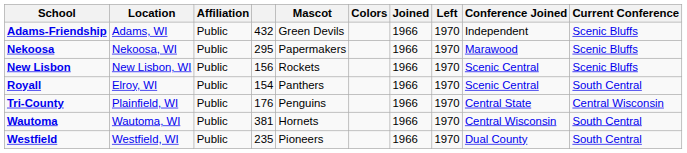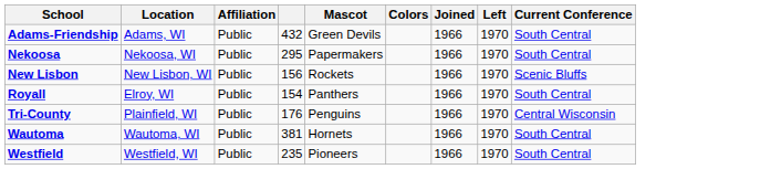 <table class="wikitable sortable">
 <tr>
 <th>School</th>
 <th>Location</th>
 <th>Affiliation</th>
 <th></th>
 <th>Mascot</th>
 <th>Colors</th>
 <th>Joined</th>
 <th>Left</th>
-<th>Conference Joined</th>
 <th>Current Conference</th>
 </tr>
 <tr>
 <td><a href='#'><strong>Adams-Friendship</strong></a></td>
 <td><a href='#'>Adams, WI</a></td>
 <td>Public</td>
 <td>432</td>
 <td>Green Devils</td>
 <td> </td>
 <td>1966</td>
 <td>1970</td>
-<td>Independent</td>
-<td><a href='#'>Scenic Bluffs</a></td>
+<td><a href='#'>South Central</a></td>
 </tr>
 <tr>
 <td><a href='#'><strong>Nekoosa</strong></a></td>
 <td><a href='#'>Nekoosa, WI</a></td>
 <td>Public</td>
 <td>295</td>
 <td>Papermakers</td>
 <td> </td>
 <td>1966</td>
 <td>1970</td>
-<td><a href='#'>Marawood</a></td>
-<td><a href='#'>Scenic Bluffs</a></td>
+<td><a href='#'>South Central</a></td>
 </tr>
 <tr>
 <td><a href='#'><strong>New Lisbon</strong></a></td>
 <td><a href='#'>New Lisbon, WI</a></td>
 <td>Public</td>
 <td>156</td>
 <td>Rockets</td>
 <td> </td>
 <td>1966</td>
 <td>1970</td>
-<td><a href='#'>Scenic Central</a></td>
 <td><a href='#'>Scenic Bluffs</a></td>
 </tr>
 <tr>
 <td><a href='#'><strong>Royall</strong></a></td>
 <td><a href='#'>Elroy, WI</a></td>
 <td>Public</td>
 <td>154</td>
 <td>Panthers</td>
 <td> </td>
 <td>1966</td>
 <td>1970</td>
-<td><a href='#'>Scenic Central</a></td>
 <td><a href='#'>South Central</a></td>
 </tr>
 <tr>
 <td><a href='#'><strong>Tri-County</strong></a></td>
 <td><a href='#'>Plainfield, WI</a></td>
 <td>Public</td>
 <td>176</td>
 <td>Penguins</td>
 <td> </td>
 <td>1966</td>
 <td>1970</td>
-<td><a href='#'>Central State</a></td>
 <td><a href='#'>Central Wisconsin</a></td>
 </tr>
 <tr>
 <td><a href='#'><strong>Wautoma</strong></a></td>
 <td><a href='#'>Wautoma, WI</a></td>
 <td>Public</td>
 <td>381</td>
 <td>Hornets</td>
 <td> </td>
 <td>1966</td>
 <td>1970</td>
-<td><a href='#'>Central Wisconsin</a></td>
 <td><a href='#'>South Central</a></td>
 </tr>
 <tr>
 <td><a href='#'><strong>Westfield</strong></a></td>
 <td><a href='#'>Westfield, WI</a></td>
 <td>Public</td>
 <td>235</td>
 <td>Pioneers</td>
 <td> </td>
 <td>1966</td>
 <td>1970</td>
-<td><a href='#'>Dual County</a></td>
 <td><a href='#'>South Central</a></td>
 </tr>
 </table>
